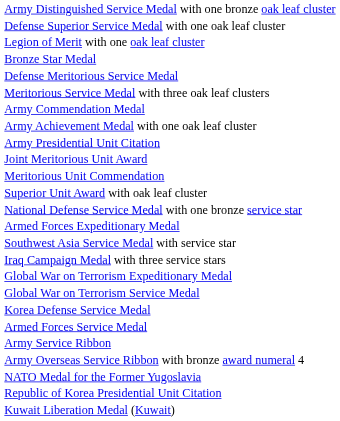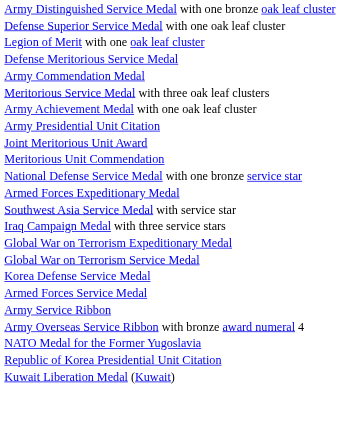 <table>
 <tr>
 <td></td>
 <td><a href='#'>Army Distinguished Service Medal</a> with one bronze <a href='#'>oak leaf cluster</a></td>
 </tr>
 <tr>
 <td></td>
 <td><a href='#'>Defense Superior Service Medal</a> with one oak leaf cluster</td>
 </tr>
 <tr>
 <td></td>
 <td><a href='#'>Legion of Merit</a> with one <a href='#'>oak leaf cluster</a></td>
 </tr>
 <tr>
 <td></td>
-<td><a href='#'>Bronze Star Medal</a></td>
+<td><a href='#'>Defense Meritorious Service Medal</a></td>
 </tr>
 <tr>
 <td></td>
-<td><a href='#'>Defense Meritorious Service Medal</a></td>
+<td><a href='#'>Army Commendation Medal</a></td>
 </tr>
 <tr>
 <td><span></span><span></span><span></span></td>
 <td><a href='#'>Meritorious Service Medal</a> with three oak leaf clusters</td>
-</tr>
-<tr>
-<td></td>
-<td><a href='#'>Army Commendation Medal</a></td>
 </tr>
 <tr>
 <td></td>
 <td><a href='#'>Army Achievement Medal</a> with one oak leaf cluster</td>
 </tr>
 <tr>
 <td></td>
 <td><a href='#'>Army Presidential Unit Citation</a></td>
 </tr>
 <tr>
 <td></td>
 <td><a href='#'>Joint Meritorious Unit Award</a></td>
 </tr>
 <tr>
 <td></td>
 <td><a href='#'>Meritorious Unit Commendation</a></td>
-</tr>
-<tr>
-<td></td>
-<td><a href='#'>Superior Unit Award</a> with oak leaf cluster</td>
 </tr>
 <tr>
 <td></td>
 <td><a href='#'>National Defense Service Medal</a> with one bronze <a href='#'>service star</a></td>
 </tr>
 <tr>
 <td></td>
 <td><a href='#'>Armed Forces Expeditionary Medal</a></td>
 </tr>
 <tr>
 <td></td>
 <td><a href='#'>Southwest Asia Service Medal</a> with service star</td>
 </tr>
 <tr>
 <td><span></span><span></span><span></span></td>
 <td><a href='#'>Iraq Campaign Medal</a> with three service stars</td>
 </tr>
 <tr>
 <td></td>
 <td><a href='#'>Global War on Terrorism Expeditionary Medal</a></td>
 </tr>
 <tr>
 <td></td>
 <td><a href='#'>Global War on Terrorism Service Medal</a></td>
 </tr>
 <tr>
 <td></td>
 <td><a href='#'>Korea Defense Service Medal</a></td>
 </tr>
 <tr>
 <td></td>
 <td><a href='#'>Armed Forces Service Medal</a></td>
 </tr>
 <tr>
 <td></td>
 <td><a href='#'>Army Service Ribbon</a></td>
 </tr>
 <tr>
 <td><span></span></td>
 <td><a href='#'>Army Overseas Service Ribbon</a> with bronze <a href='#'>award numeral</a> 4</td>
 </tr>
 <tr>
 <td></td>
 <td><a href='#'>NATO Medal for the Former Yugoslavia</a></td>
 </tr>
 <tr>
 <td></td>
 <td><a href='#'>Republic of Korea Presidential Unit Citation</a></td>
 </tr>
 <tr>
 <td></td>
 <td><a href='#'>Kuwait Liberation Medal</a> (<a href='#'>Kuwait</a>)</td>
 </tr>
 </table>
